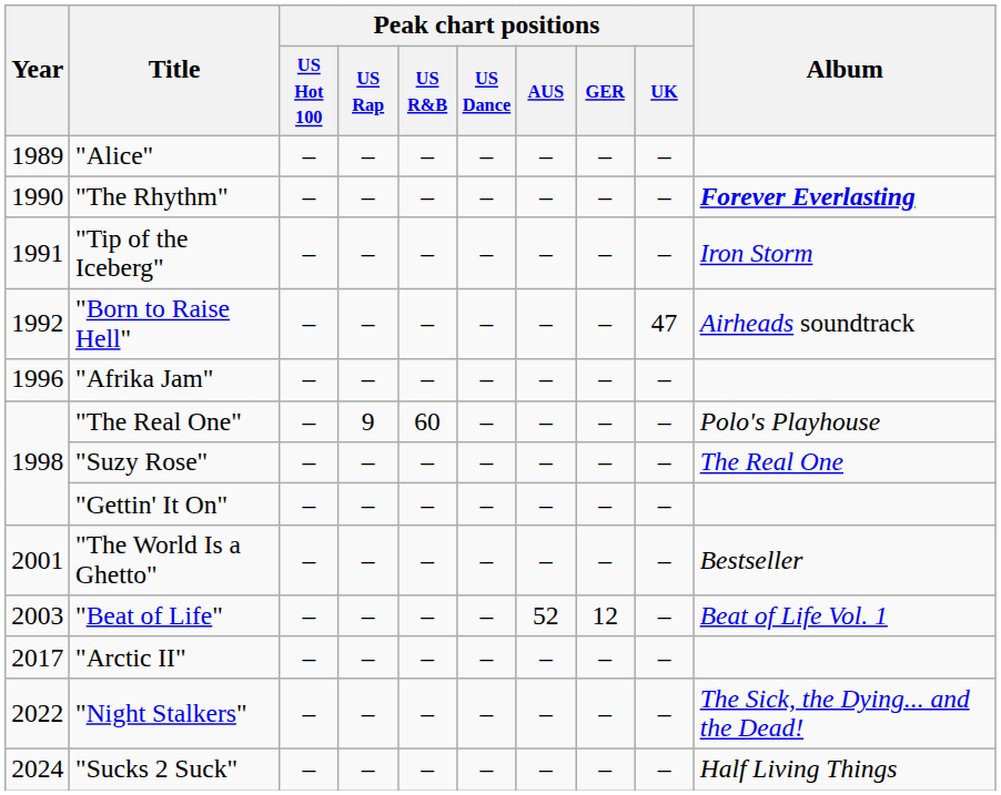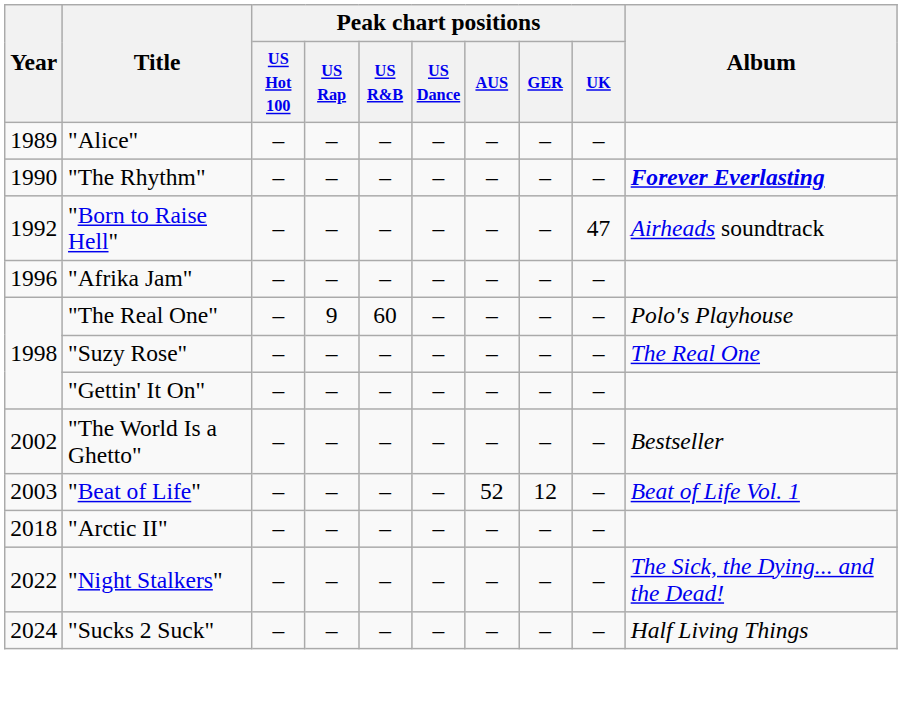 <table class="wikitable" style=text-align:center;>
 <tr>
 <th rowspan="2">Year</th>
 <th rowspan="2">Title</th>
 <th colspan="7">Peak chart positions</th>
 <th rowspan="2">Album</th>
 </tr>
 <tr style="font-size:smaller;">
 <th width=30><small><a href='#'>US Hot 100</a></small><br></th>
 <th width=30><small><a href='#'>US Rap</a></small></th>
 <th width=30><small><a href='#'>US R&B</a></small><br></th>
 <th width=30><small><a href='#'>US Dance</a></small><br></th>
 <th width=30><small><a href='#'>AUS</a></small><br></th>
 <th width=30><small><a href='#'>GER</a></small><br></th>
 <th width=30><small><a href='#'>UK</a></small><br></th>
 </tr>
 <tr>
 <td align=left>1989</td>
 <td align=left>"Alice" <br></td>
 <td>–</td>
 <td>–</td>
 <td>–</td>
 <td>–</td>
 <td>–</td>
 <td>–</td>
 <td>–</td>
 <td></td>
 </tr>
 <tr>
 <td align=left>1990</td>
 <td align=left>"The Rhythm"<br></td>
 <td>–</td>
 <td>–</td>
 <td>–</td>
 <td>–</td>
 <td>–</td>
 <td>–</td>
 <td>–</td>
 <td align=left><strong><em><a href='#'>Forever Everlasting</a></em></strong></td>
-</tr>
-<tr>
-<td align=left>1991</td>
-<td align=left>"Tip of the Iceberg"<br></td>
-<td>–</td>
-<td>–</td>
-<td>–</td>
-<td>–</td>
-<td>–</td>
-<td>–</td>
-<td>–</td>
-<td align=left><em><a href='#'>Iron Storm</a></em></td>
 </tr>
 <tr>
 <td align=left>1992</td>
 <td align=left>"<a href='#'>Born to Raise Hell</a>"<br></td>
 <td>–</td>
 <td>–</td>
 <td>–</td>
 <td>–</td>
 <td>–</td>
 <td>–</td>
 <td>47</td>
 <td align=left><em><a href='#'>Airheads</a></em> soundtrack</td>
 </tr>
 <tr>
 <td align=left>1996</td>
 <td align=left>"Afrika Jam"<br></td>
 <td>–</td>
 <td>–</td>
 <td>–</td>
 <td>–</td>
 <td>–</td>
 <td>–</td>
 <td>–</td>
 <td></td>
 </tr>
 <tr>
 <td rowspan="3">1998</td>
 <td align=left>"The Real One"<br></td>
 <td>–</td>
 <td>9</td>
 <td>60</td>
 <td>–</td>
 <td>–</td>
 <td>–</td>
 <td>–</td>
 <td align=left><em>Polo's Playhouse</em></td>
 </tr>
 <tr>
 <td align=left>"Suzy Rose"<br></td>
 <td>–</td>
 <td>–</td>
 <td>–</td>
 <td>–</td>
 <td>–</td>
 <td>–</td>
 <td>–</td>
 <td align=left><em><a href='#'>The Real One</a></em></td>
 </tr>
 <tr>
 <td align=left>"Gettin' It On"<br></td>
 <td>–</td>
 <td>–</td>
 <td>–</td>
 <td>–</td>
 <td>–</td>
 <td>–</td>
 <td>–</td>
 <td></td>
 </tr>
 <tr>
-<td align=left>2001</td>
+<td align=left>2002</td>
 <td align=left>"The World Is a Ghetto"<br></td>
 <td>–</td>
 <td>–</td>
 <td>–</td>
 <td>–</td>
 <td>–</td>
 <td>–</td>
 <td>–</td>
 <td align=left><em>Bestseller</em></td>
 </tr>
 <tr>
 <td align=left>2003</td>
 <td align=left>"<a href='#'>Beat of Life</a>"<br></td>
 <td>–</td>
 <td>–</td>
 <td>–</td>
 <td>–</td>
 <td>52</td>
 <td>12</td>
 <td>–</td>
 <td align=left><em><a href='#'>Beat of Life Vol. 1</a></em></td>
 </tr>
 <tr>
-<td align=left>2017</td>
+<td align=left>2018</td>
 <td align=left>"Arctic II" <br></td>
 <td>–</td>
 <td>–</td>
 <td>–</td>
 <td>–</td>
 <td>–</td>
 <td>–</td>
 <td>–</td>
 <td align=left></td>
 </tr>
 <tr>
 <td align=left>2022</td>
 <td align=left>"<a href='#'>Night Stalkers</a>" <br></td>
 <td>–</td>
 <td>–</td>
 <td>–</td>
 <td>–</td>
 <td>–</td>
 <td>–</td>
 <td>–</td>
 <td align=left><em><a href='#'>The Sick, the Dying... and the Dead!</a></em></td>
 </tr>
 <tr>
 <td align=left>2024</td>
 <td align=left>"Sucks 2 Suck" <br></td>
 <td>–</td>
 <td>–</td>
 <td>–</td>
 <td>–</td>
 <td>–</td>
 <td>–</td>
 <td>–</td>
 <td align=left><em>Half Living Things</em></td>
 </tr>
 </table>
